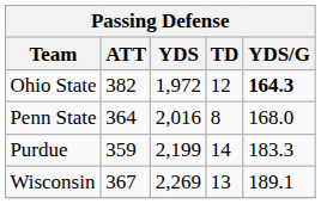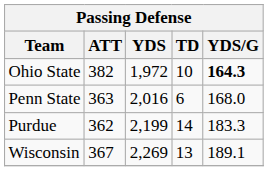 <table class="wikitable">
 <tr>
 <th colspan="7" align="center">Passing Defense</th>
 </tr>
 <tr>
 <th>Team</th>
 <th>ATT</th>
 <th>YDS</th>
 <th>TD</th>
 <th>YDS/G</th>
 </tr>
 <tr>
 <td>Ohio State</td>
 <td>382</td>
 <td>1,972</td>
-<td>12</td>
+<td>10</td>
 <td><strong>164.3</strong></td>
 </tr>
 <tr>
 <td>Penn State</td>
-<td>364</td>
+<td>363</td>
 <td>2,016</td>
-<td>8</td>
+<td>6</td>
 <td>168.0</td>
 </tr>
 <tr>
 <td>Purdue</td>
-<td>359</td>
+<td>362</td>
 <td>2,199</td>
 <td>14</td>
 <td>183.3</td>
 </tr>
 <tr>
 <td>Wisconsin</td>
 <td>367</td>
 <td>2,269</td>
 <td>13</td>
 <td>189.1</td>
 </tr>
 <tr>
 </tr>
 </table>
